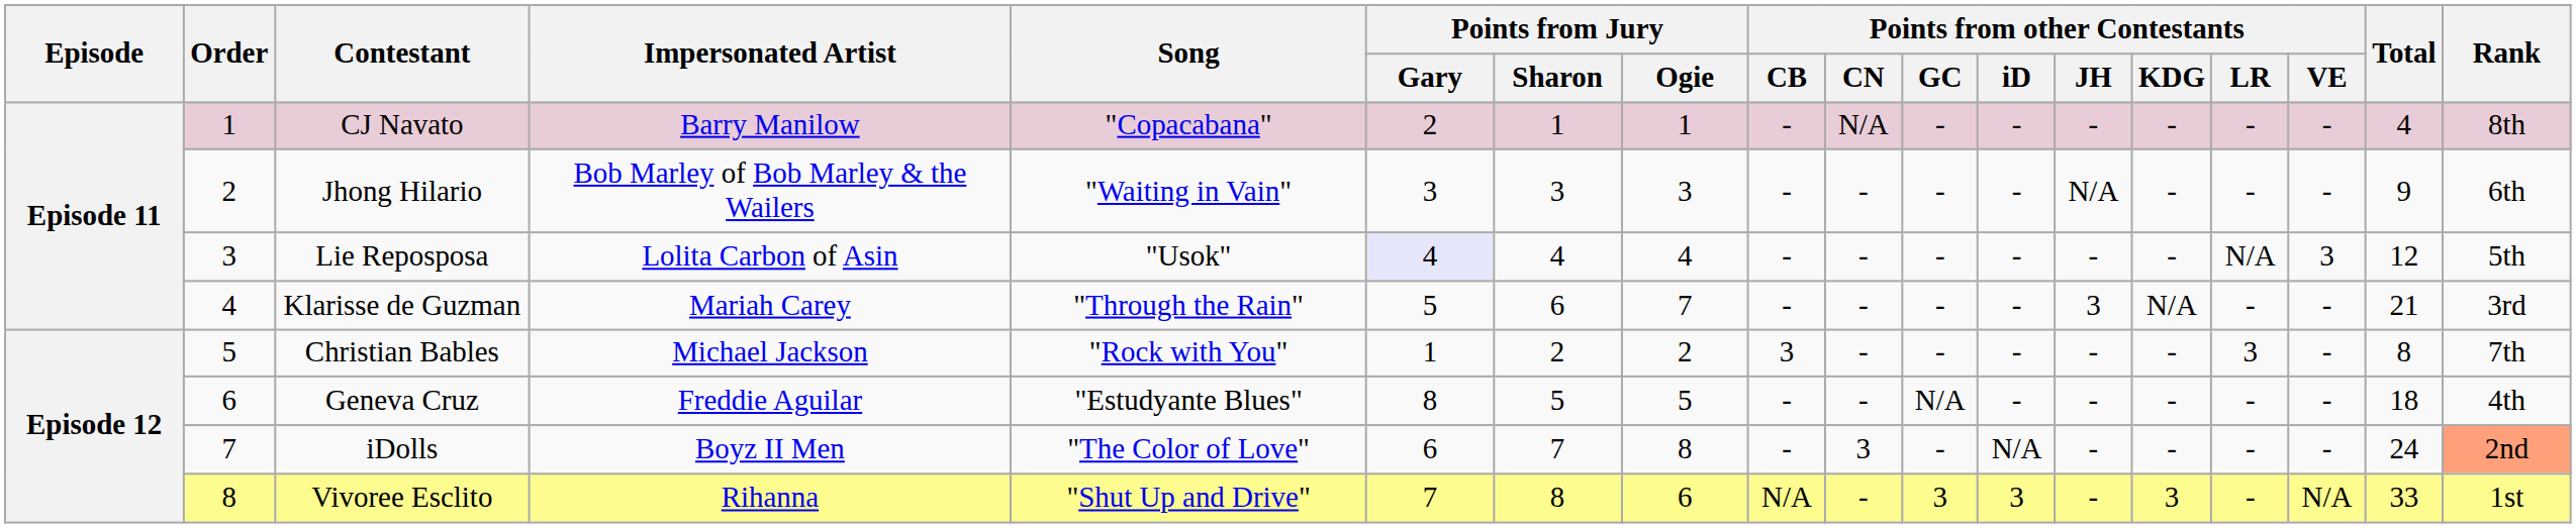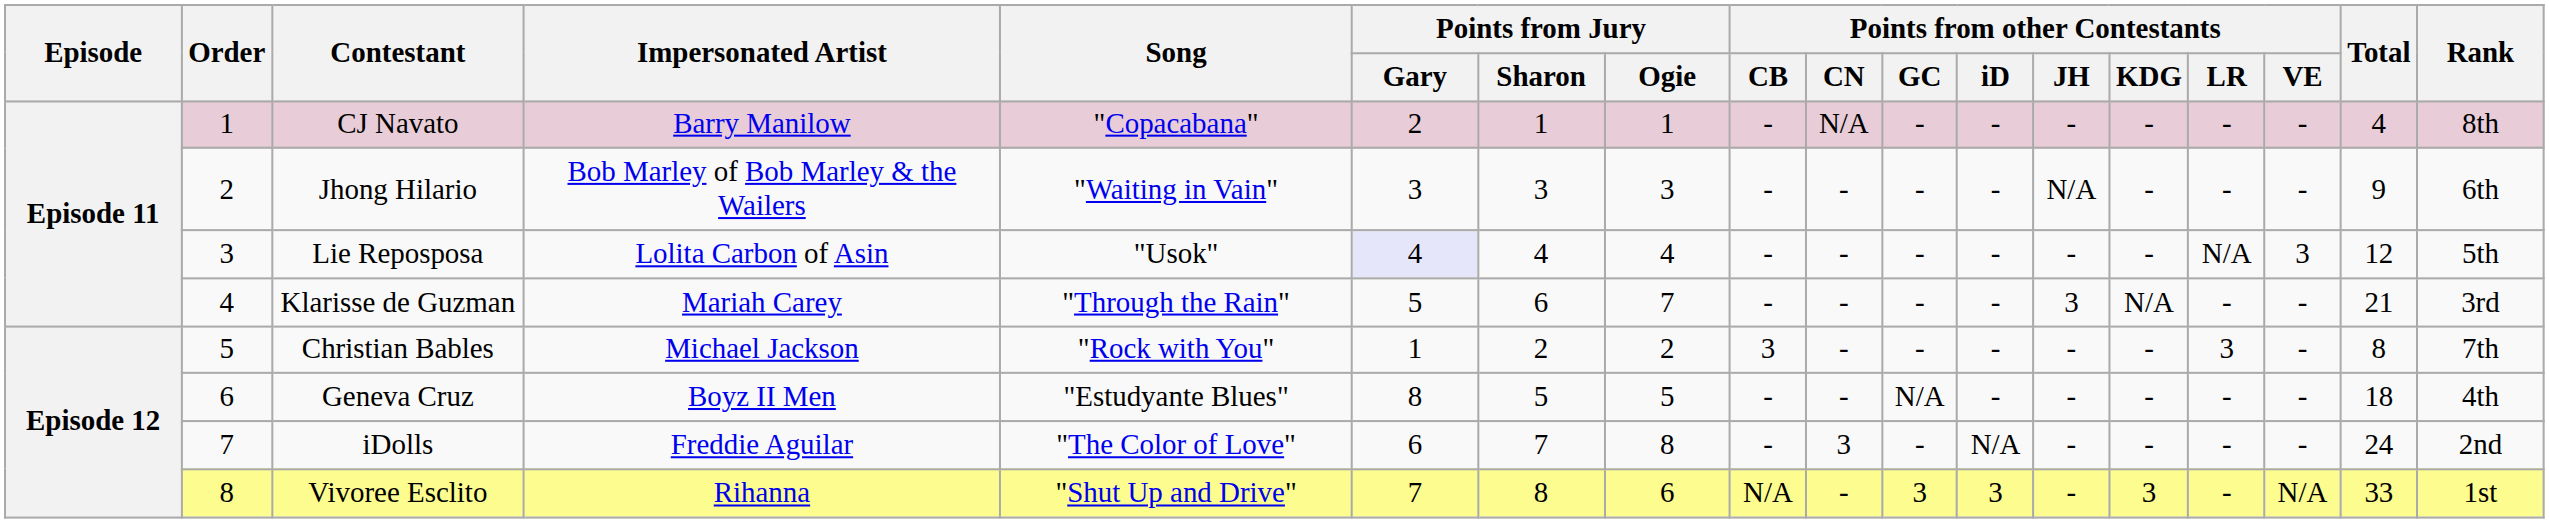 <table class="wikitable" style="text-align:center; line-height:17px; width:100%; font-size:90%;">
 <tr>
 <th rowspan="2" style="width:07%;">Episode</th>
 <th rowspan="2" style="width:03%;">Order</th>
 <th rowspan="2" style="width:10%;">Contestant</th>
 <th rowspan="2" style="width:19%;">Impersonated Artist</th>
 <th rowspan="2" style="width:14%;">Song</th>
 <th colspan="3" style="width:15%;">Points from Jury</th>
 <th colspan="8" style="width:24%;">Points from other Contestants</th>
 <th rowspan="2" style="width:03%;">Total</th>
 <th rowspan="2" style="width:07%;">Rank</th>
 </tr>
 <tr>
 <th style="width:05%;">Gary</th>
 <th style="width:05%;">Sharon</th>
 <th style="width:05%;">Ogie</th>
 <th style="width:03%;">CB</th>
 <th style="width:03%;">CN</th>
 <th style="width:03%;">GC</th>
 <th style="width:03%;">iD</th>
 <th style="width:03%;">JH</th>
 <th style="width:03%;">KDG</th>
 <th style="width:03%;">LR</th>
 <th style="width:03%;">VE</th>
 </tr>
 <tr bgcolor="e8ccd7">
 <th rowspan="4"><strong>Episode 11</strong><br><small></small></th>
 <td>1</td>
 <td>CJ Navato</td>
 <td><a href='#'>Barry Manilow</a></td>
 <td>"<a href='#'>Copacabana</a>"</td>
 <td>2</td>
 <td>1</td>
 <td>1</td>
 <td>-</td>
 <td>N/A</td>
 <td>-</td>
 <td>-</td>
 <td>-</td>
 <td>-</td>
 <td>-</td>
 <td>-</td>
 <td>4</td>
 <td>8th</td>
 </tr>
 <tr>
 <td>2</td>
 <td>Jhong Hilario</td>
 <td><a href='#'>Bob Marley</a> of <a href='#'>Bob Marley & the Wailers</a></td>
 <td>"<a href='#'>Waiting in Vain</a>"</td>
 <td>3</td>
 <td>3</td>
 <td>3</td>
 <td>-</td>
 <td>-</td>
 <td>-</td>
 <td>-</td>
 <td>N/A</td>
 <td>-</td>
 <td>-</td>
 <td>-</td>
 <td>9</td>
 <td>6th</td>
 </tr>
 <tr>
 <td>3</td>
 <td>Lie Reposposa</td>
 <td><a href='#'>Lolita Carbon</a> of <a href='#'>Asin</a></td>
 <td>"Usok"</td>
 <td style="background: lavender;">4</td>
 <td>4</td>
 <td>4</td>
 <td>-</td>
 <td>-</td>
 <td>-</td>
 <td>-</td>
 <td>-</td>
 <td>-</td>
 <td>N/A</td>
 <td>3</td>
 <td>12</td>
 <td>5th</td>
 </tr>
 <tr>
 <td>4</td>
 <td>Klarisse de Guzman</td>
 <td><a href='#'>Mariah Carey</a></td>
 <td>"<a href='#'>Through the Rain</a>"</td>
 <td>5</td>
 <td>6</td>
 <td>7</td>
 <td>-</td>
 <td>-</td>
 <td>-</td>
 <td>-</td>
 <td>3</td>
 <td>N/A</td>
 <td>-</td>
 <td>-</td>
 <td>21</td>
 <td>3rd</td>
 </tr>
 <tr>
 <th rowspan="4"><strong>Episode 12</strong><br><small></small></th>
 <td>5</td>
 <td>Christian Bables</td>
 <td><a href='#'>Michael Jackson</a></td>
 <td>"<a href='#'>Rock with You</a>"</td>
 <td>1</td>
 <td>2</td>
 <td>2</td>
 <td>3</td>
 <td>-</td>
 <td>-</td>
 <td>-</td>
 <td>-</td>
 <td>-</td>
 <td>3</td>
 <td>-</td>
 <td>8</td>
 <td>7th</td>
 </tr>
 <tr>
 <td>6</td>
 <td>Geneva Cruz</td>
-<td><a href='#'>Freddie Aguilar</a></td>
+<td><a href='#'>Boyz II Men</a></td>
 <td>"Estudyante Blues"</td>
 <td>8</td>
 <td>5</td>
 <td>5</td>
 <td>-</td>
 <td>-</td>
 <td>N/A</td>
 <td>-</td>
 <td>-</td>
 <td>-</td>
 <td>-</td>
 <td>-</td>
 <td>18</td>
 <td>4th</td>
 </tr>
 <tr>
 <td>7</td>
 <td>iDolls</td>
-<td><a href='#'>Boyz II Men</a></td>
+<td><a href='#'>Freddie Aguilar</a></td>
 <td>"<a href='#'>The Color of Love</a>"</td>
 <td>6</td>
 <td>7</td>
 <td>8</td>
 <td>-</td>
 <td>3</td>
 <td>-</td>
 <td>N/A</td>
 <td>-</td>
 <td>-</td>
 <td>-</td>
 <td>-</td>
 <td>24</td>
-<td style="background: lightsalmon;">2nd</td>
+<td>2nd</td>
 </tr>
 <tr bgcolor="fdfc8f"|>
 <td>8</td>
 <td>Vivoree Esclito</td>
 <td><a href='#'>Rihanna</a></td>
 <td>"<a href='#'>Shut Up and Drive</a>"</td>
 <td>7</td>
 <td>8</td>
 <td>6</td>
 <td>N/A</td>
 <td>-</td>
 <td>3</td>
 <td>3</td>
 <td>-</td>
 <td>3</td>
 <td>-</td>
 <td>N/A</td>
 <td>33</td>
 <td>1st</td>
 </tr>
 </table>
